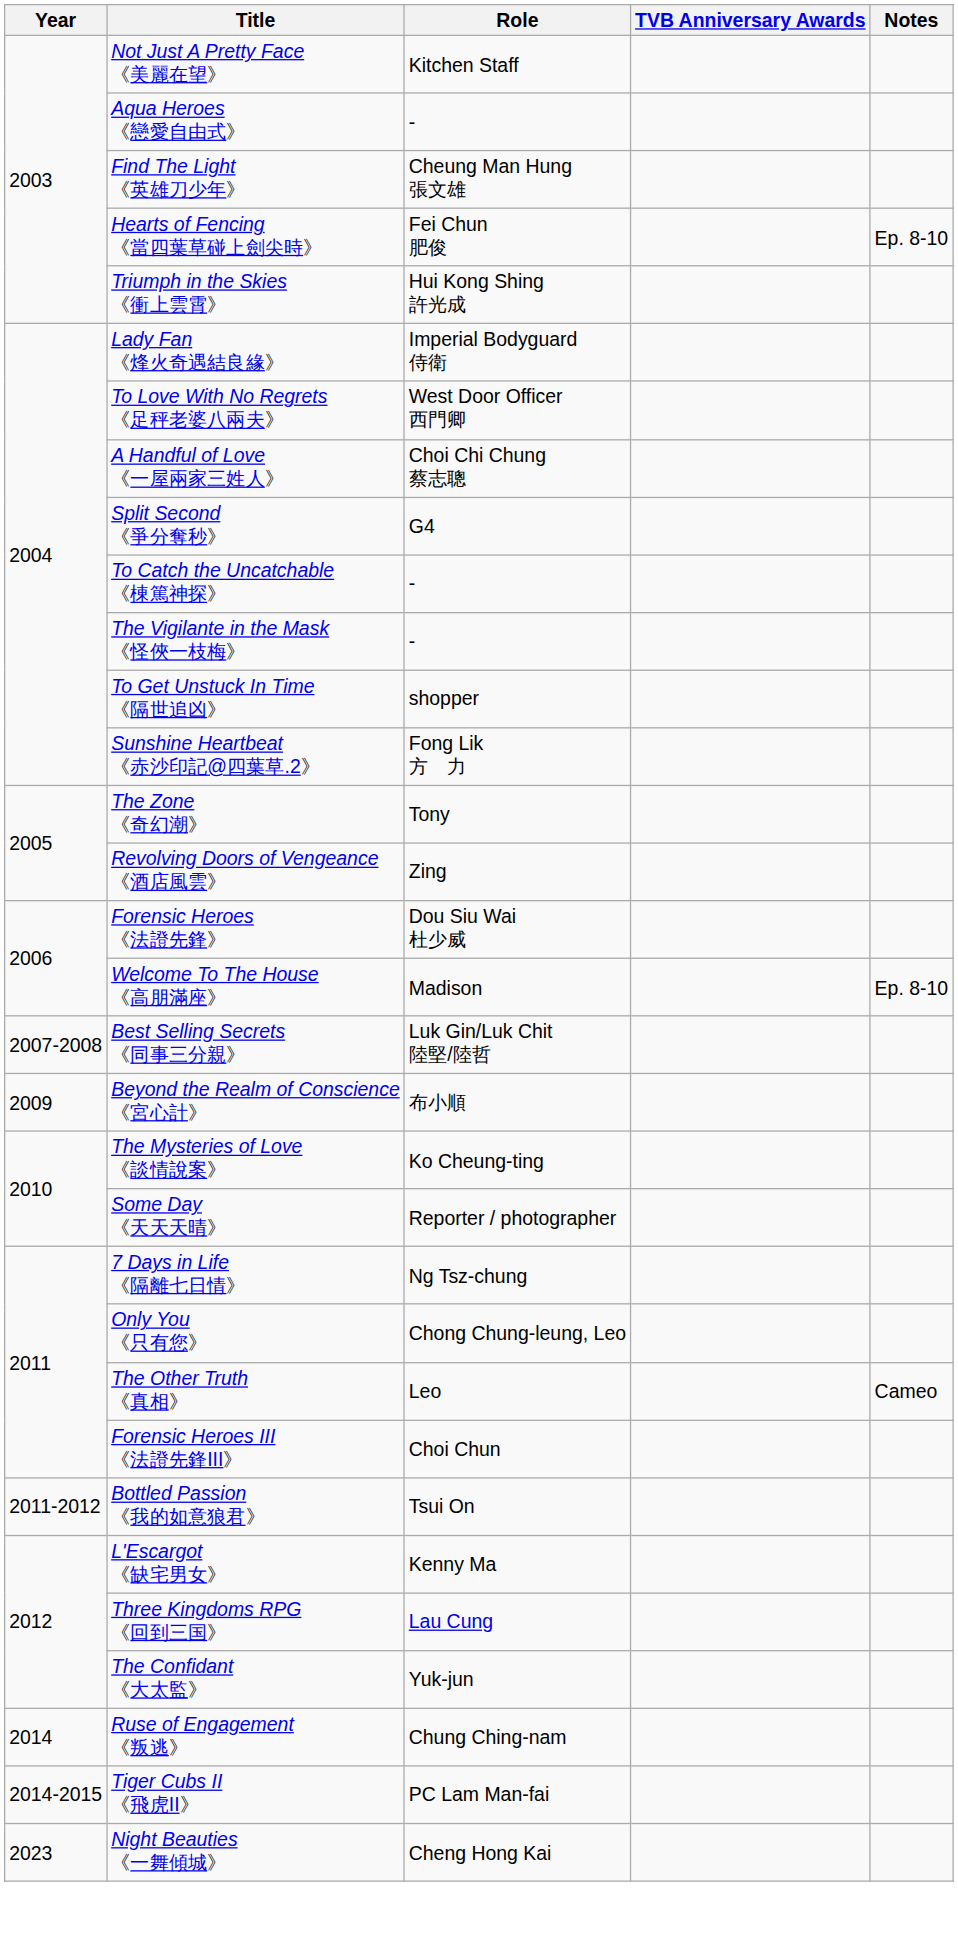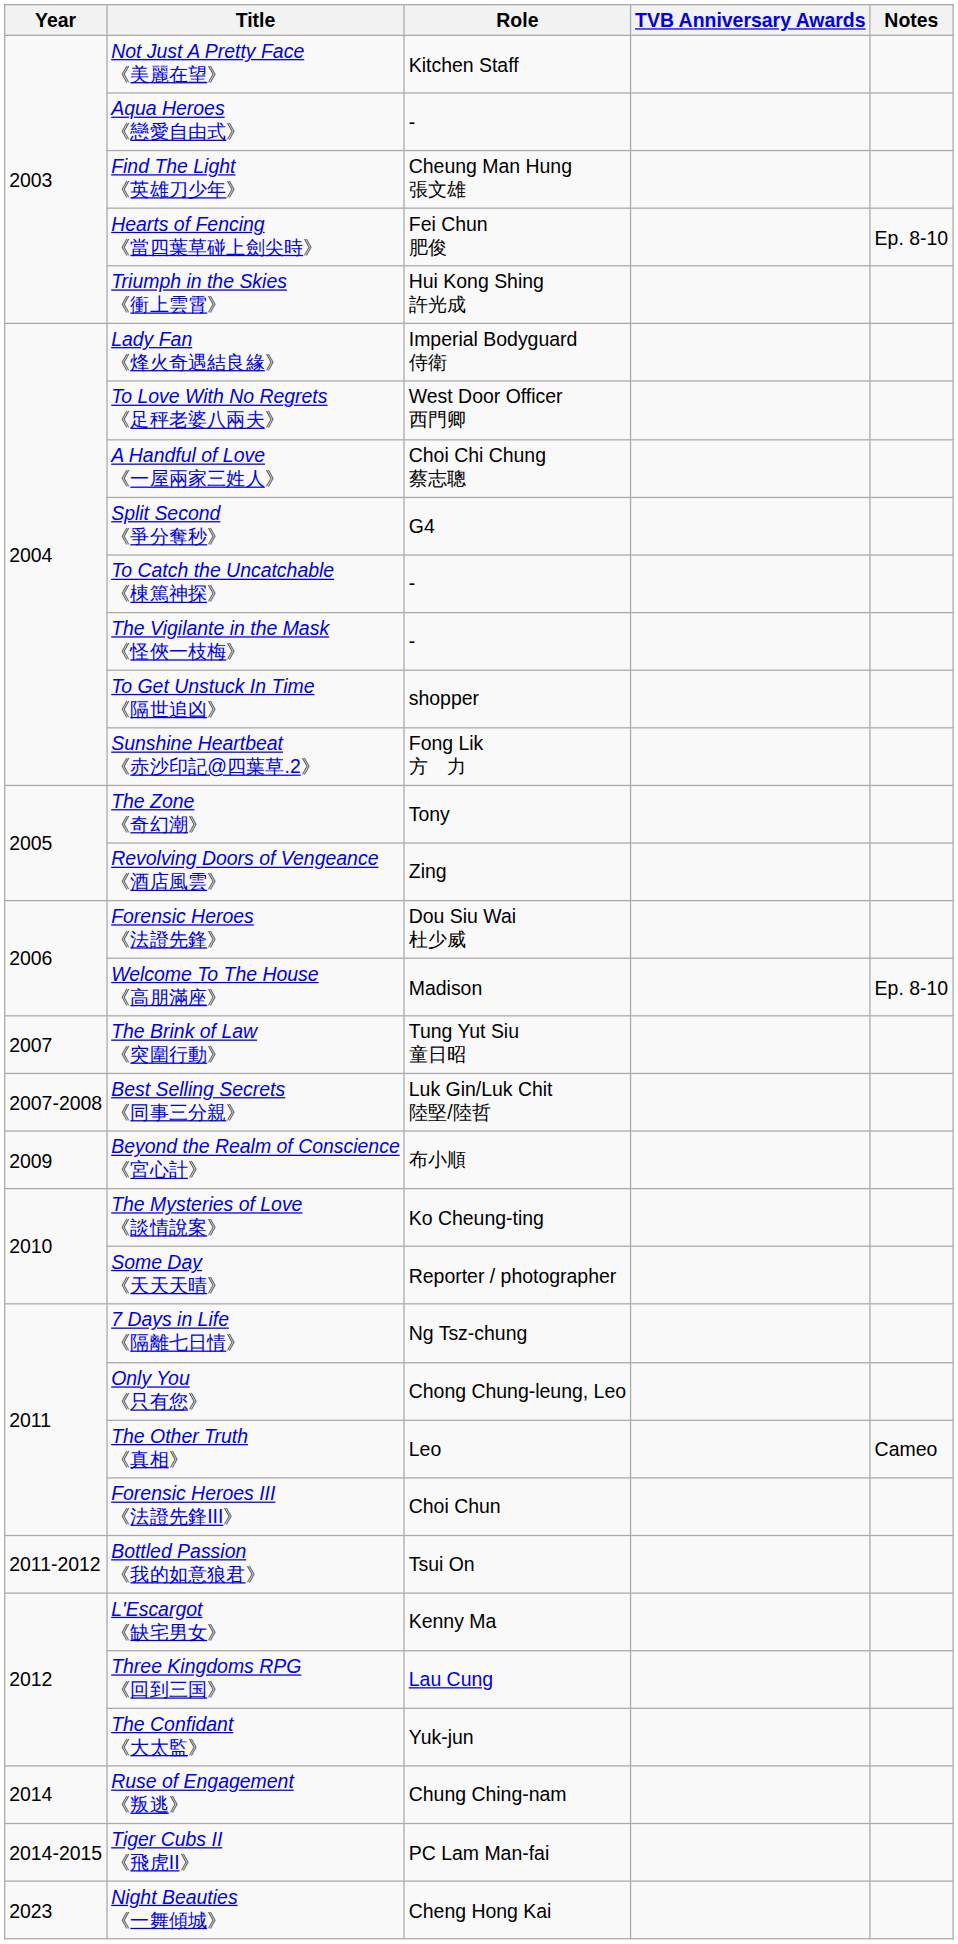 <table class="wikitable" style="font-size: 95%;">
 <tr>
 <th>Year</th>
 <th>Title</th>
 <th>Role</th>
 <th><a href='#'>TVB Anniversary Awards</a></th>
 <th>Notes</th>
 </tr>
 <tr>
 <td rowspan="5">2003</td>
 <td><em><a href='#'>Not Just A Pretty Face</a></em><br> 《<a href='#'>美麗在望</a>》</td>
 <td>Kitchen Staff</td>
 <td></td>
 <td></td>
 </tr>
 <tr>
 <td><em><a href='#'>Aqua Heroes</a></em><br> 《<a href='#'>戀愛自由式</a>》</td>
 <td>-</td>
 <td></td>
 <td></td>
 </tr>
 <tr>
 <td><em><a href='#'>Find The Light</a></em><br> 《<a href='#'>英雄刀少年</a>》</td>
 <td>Cheung Man Hung<br> 張文雄</td>
 <td></td>
 <td></td>
 </tr>
 <tr>
 <td><em><a href='#'>Hearts of Fencing</a></em><br> 《<a href='#'>當四葉草碰上劍尖時</a>》</td>
 <td>Fei Chun <br> 肥俊</td>
 <td></td>
 <td>Ep. 8-10</td>
 </tr>
 <tr>
 <td><em><a href='#'>Triumph in the Skies</a></em><br> 《<a href='#'>衝上雲霄</a>》</td>
 <td>Hui Kong Shing <br> 許光成</td>
 <td></td>
 <td></td>
 </tr>
 <tr>
 <td rowspan=8>2004</td>
 <td><em><a href='#'>Lady Fan</a></em><br> 《<a href='#'>烽火奇遇結良緣</a>》</td>
 <td>Imperial Bodyguard<br> 侍衛</td>
 <td></td>
 <td></td>
 </tr>
 <tr>
 <td><em><a href='#'>To Love With No Regrets</a></em><br>《<a href='#'>足秤老婆八兩夫</a>》</td>
 <td>West Door Officer<br> 西門卿</td>
 <td></td>
 <td></td>
 </tr>
 <tr>
 <td><em><a href='#'>A Handful of Love</a></em><br> 《<a href='#'>一屋兩家三姓人</a>》</td>
 <td>Choi Chi Chung<br> 蔡志聰</td>
 <td></td>
 <td></td>
 </tr>
 <tr>
 <td><em><a href='#'>Split Second</a></em><br> 《<a href='#'>爭分奪秒</a>》</td>
 <td>G4</td>
 <td></td>
 <td></td>
 </tr>
 <tr>
 <td><em><a href='#'>To Catch the Uncatchable</a></em><br> 《<a href='#'>棟篤神探</a>》</td>
 <td>-</td>
 <td></td>
 <td></td>
 </tr>
 <tr>
 <td><em><a href='#'>The Vigilante in the Mask</a></em><br> 《<a href='#'>怪俠一枝梅</a>》</td>
 <td>-</td>
 <td></td>
 <td></td>
 </tr>
 <tr>
 <td><em><a href='#'>To Get Unstuck In Time</a></em><br> 《<a href='#'>隔世追凶</a>》</td>
 <td>shopper</td>
 <td></td>
 <td></td>
 </tr>
 <tr>
 <td><em><a href='#'>Sunshine Heartbeat</a></em><br> 《<a href='#'>赤沙印記@四葉草.2</a>》</td>
 <td>Fong Lik<br> 方　力</td>
 <td></td>
 <td></td>
 </tr>
 <tr>
 <td rowspan=2>2005</td>
 <td><em><a href='#'>The Zone</a></em><br> 《<a href='#'>奇幻潮</a>》</td>
 <td>Tony</td>
 <td></td>
 <td></td>
 </tr>
 <tr>
 <td><em><a href='#'>Revolving Doors of Vengeance</a></em><br> 《<a href='#'>酒店風雲</a>》</td>
 <td>Zing</td>
 <td></td>
 <td></td>
 </tr>
 <tr>
 <td rowspan=2>2006</td>
 <td><em><a href='#'>Forensic Heroes</a></em><br> 《<a href='#'>法證先鋒</a>》</td>
 <td>Dou Siu Wai<br> 杜少威</td>
 <td></td>
 <td></td>
 </tr>
 <tr>
 <td><em><a href='#'>Welcome To The House</a></em><br>《<a href='#'>高朋滿座</a>》</td>
 <td>Madison</td>
 <td></td>
 <td>Ep. 8-10</td>
 </tr>
 <tr>
+<td>2007</td>
+<td><em><a href='#'>The Brink of Law</a></em><br> 《<a href='#'>突圍行動</a>》</td>
+<td>Tung Yut Siu<br> 童日昭</td>
+<td></td>
+<td></td>
+</tr>
+<tr>
 <td>2007-2008</td>
 <td><em><a href='#'>Best Selling Secrets</a></em><br> 《<a href='#'>同事三分親</a>》</td>
 <td>Luk Gin/Luk Chit<br> 陸堅/陸哲</td>
 <td></td>
 <td></td>
 </tr>
 <tr>
 <td>2009</td>
 <td><em><a href='#'>Beyond the Realm of Conscience</a></em> <br> 《<a href='#'>宮心計</a>》</td>
 <td>布小順</td>
 <td></td>
 <td></td>
 </tr>
 <tr>
 <td rowspan=2>2010</td>
 <td><em><a href='#'>The Mysteries of Love</a></em><br> 《<a href='#'>談情說案</a>》</td>
 <td>Ko Cheung-ting</td>
 <td></td>
 <td></td>
 </tr>
 <tr>
 <td><em><a href='#'>Some Day</a></em><br> 《<a href='#'>天天天晴</a>》</td>
 <td>Reporter / photographer</td>
 <td></td>
 <td></td>
 </tr>
 <tr>
 <td rowspan=4>2011</td>
 <td><em><a href='#'>7 Days in Life</a></em><br> 《<a href='#'>隔離七日情</a>》</td>
 <td>Ng Tsz-chung</td>
 <td></td>
 <td></td>
 </tr>
 <tr>
 <td><em><a href='#'>Only You</a></em> <br> 《<a href='#'>只有您</a>》</td>
 <td>Chong Chung-leung, Leo</td>
 <td></td>
 <td></td>
 </tr>
 <tr>
 <td><em><a href='#'>The Other Truth</a></em> <br> 《<a href='#'>真相</a>》</td>
 <td>Leo</td>
 <td></td>
 <td>Cameo</td>
 </tr>
 <tr>
 <td><em><a href='#'>Forensic Heroes III</a></em><br> 《<a href='#'>法證先鋒III</a>》</td>
 <td>Choi Chun</td>
 <td></td>
 <td></td>
 </tr>
 <tr>
 <td>2011-2012</td>
 <td><em><a href='#'>Bottled Passion</a></em> <br> 《<a href='#'>我的如意狼君</a>》</td>
 <td>Tsui On</td>
 <td></td>
 <td></td>
 </tr>
 <tr>
 <td rowspan="3">2012</td>
 <td><em><a href='#'>L'Escargot</a></em> <br> 《<a href='#'>缺宅男女</a>》</td>
 <td>Kenny Ma</td>
 <td></td>
 <td></td>
 </tr>
 <tr>
 <td><em><a href='#'>Three Kingdoms RPG</a></em><br> 《<a href='#'>回到三国</a>》</td>
 <td><a href='#'>Lau Cung</a></td>
 <td></td>
 <td></td>
 </tr>
 <tr>
 <td><em><a href='#'>The Confidant</a></em> <br> 《<a href='#'>大太監</a>》</td>
 <td>Yuk-jun</td>
 <td></td>
 <td></td>
 </tr>
 <tr>
 <td>2014</td>
 <td><em><a href='#'>Ruse of Engagement</a></em> <br> 《<a href='#'>叛逃</a>》</td>
 <td>Chung Ching-nam</td>
 <td></td>
 <td></td>
 </tr>
 <tr>
 <td>2014-2015</td>
 <td><em><a href='#'>Tiger Cubs II</a></em><br> 《<a href='#'>飛虎II</a>》</td>
 <td>PC Lam Man-fai</td>
 <td></td>
 <td></td>
 </tr>
 <tr>
 <td>2023</td>
 <td><em><a href='#'>Night Beauties</a></em><br> 《<a href='#'>一舞傾城</a>》</td>
 <td>Cheng Hong Kai</td>
 <td></td>
 <td></td>
 </tr>
 </table>
